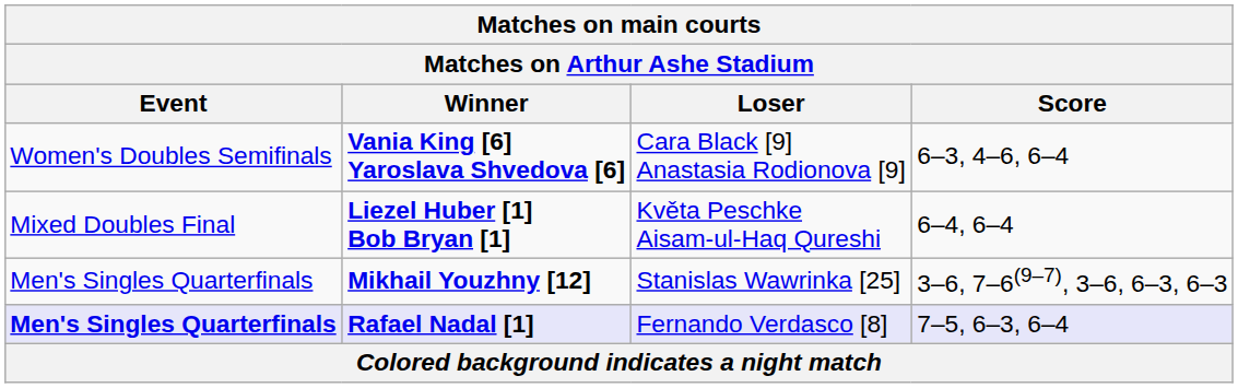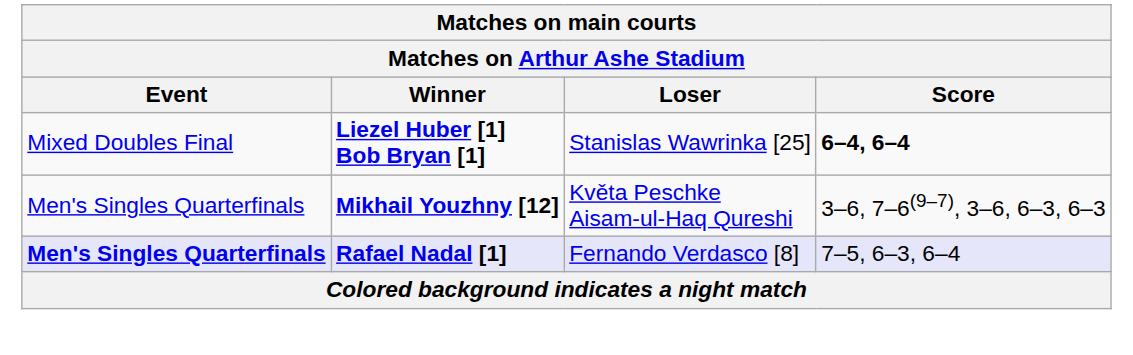 <table class="wikitable collapsible uncollapsed" style=margin:auto>
 <tr>
 <th colspan=4 style=white-space:nowrap>Matches on main courts</th>
 </tr>
 <tr>
 <th colspan=4>Matches on <a href='#'>Arthur Ashe Stadium</a></th>
 </tr>
 <tr>
 <th>Event</th>
 <th>Winner</th>
 <th>Loser</th>
 <th>Score</th>
 </tr>
 <tr>
-<td><a href='#'>Women's Doubles Semifinals</a></td>
-<td> <strong><a href='#'>Vania King</a> [6] <br>  <a href='#'>Yaroslava Shvedova</a> [6]   </strong></td>
-<td> <a href='#'>Cara Black</a> [9] <br>  <a href='#'>Anastasia Rodionova</a> [9]</td>
-<td>6–3, 4–6, 6–4</td>
-</tr>
-<tr>
 <td><a href='#'>Mixed Doubles Final</a></td>
 <td> <strong><a href='#'>Liezel Huber</a> [1] <br>  <a href='#'>Bob Bryan</a> [1] </strong></td>
-<td> <a href='#'>Květa Peschke</a> <br>  <a href='#'>Aisam-ul-Haq Qureshi</a></td>
-<td>6–4, 6–4</td>
+<td> <a href='#'>Stanislas Wawrinka</a> [25]</td>
+<td><strong>6–4, 6–4</strong></td>
 </tr>
 <tr>
 <td><a href='#'>Men's Singles Quarterfinals</a></td>
 <td> <strong><a href='#'>Mikhail Youzhny</a> [12] </strong></td>
-<td> <a href='#'>Stanislas Wawrinka</a> [25]</td>
+<td> <a href='#'>Květa Peschke</a> <br>  <a href='#'>Aisam-ul-Haq Qureshi</a></td>
 <td>3–6, 7–6<sup>(9–7)</sup>, 3–6, 6–3, 6–3</td>
 </tr>
 <tr bgcolor=lavender>
 <td><strong><a href='#'>Men's Singles Quarterfinals</a></strong></td>
 <td> <strong><a href='#'>Rafael Nadal</a> [1]</strong></td>
 <td> <a href='#'>Fernando Verdasco</a> [8]</td>
 <td>7–5, 6–3, 6–4</td>
 </tr>
 <tr>
 <th colspan=4><em>Colored background indicates a night match</em></th>
 </tr>
 </table>
